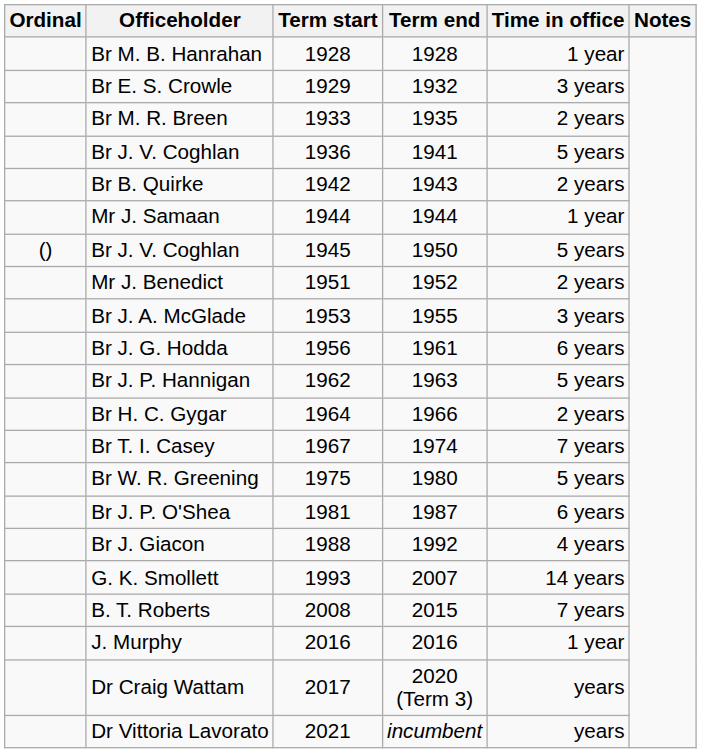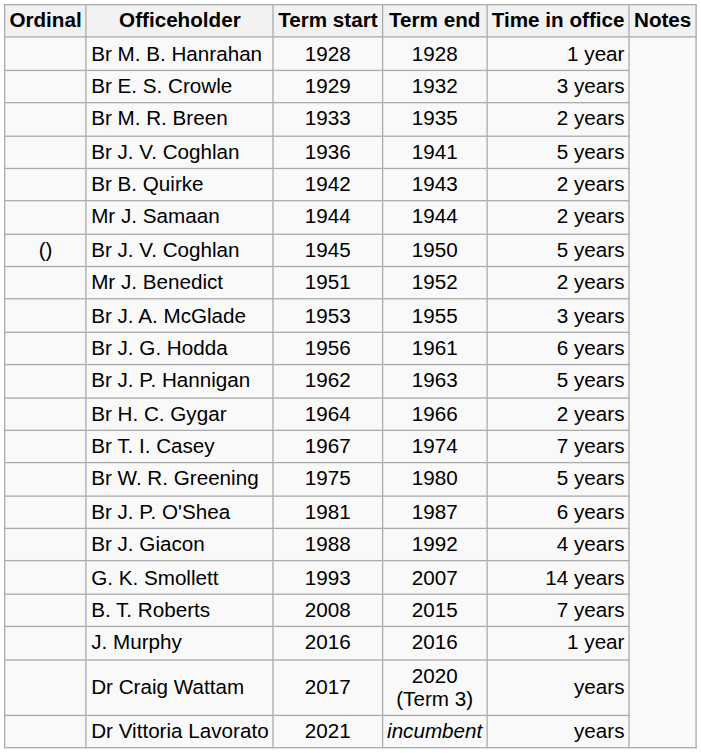 <table class="wikitable sortable">
 <tr>
 <th>Ordinal</th>
 <th>Officeholder</th>
 <th>Term start</th>
 <th>Term end</th>
 <th>Time in office</th>
 <th>Notes</th>
 </tr>
 <tr>
 <td align=center></td>
 <td>Br M. B. Hanrahan</td>
 <td align=center>1928</td>
 <td align=center>1928</td>
 <td align=right>1 year</td>
 <td rowspan="22"></td>
 </tr>
 <tr>
 <td align=center></td>
 <td>Br E. S. Crowle</td>
 <td align=center>1929</td>
 <td align=center>1932</td>
 <td align=right>3 years</td>
 </tr>
 <tr>
 <td align=center></td>
 <td>Br M. R. Breen</td>
 <td align=center>1933</td>
 <td align=center>1935</td>
 <td align=right>2 years</td>
 </tr>
 <tr>
 <td align=center></td>
 <td>Br J. V. Coghlan</td>
 <td align=center>1936</td>
 <td align=center>1941</td>
 <td align=right>5 years</td>
 </tr>
 <tr>
 <td align=center></td>
 <td>Br B. Quirke</td>
 <td align=center>1942</td>
 <td align=center>1943</td>
 <td align=right>2 years</td>
 </tr>
 <tr>
 <td align=center></td>
 <td>Mr J. Samaan</td>
 <td align=center>1944</td>
 <td align=center>1944</td>
-<td align=right>1 year</td>
+<td align=right>2 years</td>
 </tr>
 <tr>
 <td align=center>()</td>
 <td>Br J. V. Coghlan</td>
 <td align=center>1945</td>
 <td align=center>1950</td>
 <td align=right>5 years</td>
 </tr>
 <tr>
 <td align=center></td>
 <td>Mr J. Benedict</td>
 <td align=center>1951</td>
 <td align=center>1952</td>
 <td align=right>2 years</td>
 </tr>
 <tr>
 <td align=center></td>
 <td>Br J. A. McGlade</td>
 <td align=center>1953</td>
 <td align=center>1955</td>
 <td align=right>3 years</td>
 </tr>
 <tr>
 <td align=center></td>
 <td>Br J. G. Hodda</td>
 <td align=center>1956</td>
 <td align=center>1961</td>
 <td align=right>6 years</td>
 </tr>
 <tr>
 <td align=center></td>
 <td>Br J. P. Hannigan</td>
 <td align=center>1962</td>
 <td align=center>1963</td>
 <td align=right>5 years</td>
 </tr>
 <tr>
 <td align=center></td>
 <td>Br H. C. Gygar</td>
 <td align=center>1964</td>
 <td align=center>1966</td>
 <td align=right>2 years</td>
 </tr>
 <tr>
 <td align=center></td>
 <td>Br T. I. Casey</td>
 <td align=center>1967</td>
 <td align=center>1974</td>
 <td align=right>7 years</td>
 </tr>
 <tr>
 <td align=center></td>
 <td>Br W. R. Greening</td>
 <td align=center>1975</td>
 <td align=center>1980</td>
 <td align=right>5 years</td>
 </tr>
 <tr>
 <td align=center></td>
 <td>Br J. P. O'Shea</td>
 <td align=center>1981</td>
 <td align=center>1987</td>
 <td align=right>6 years</td>
 </tr>
 <tr>
 <td align=center></td>
 <td>Br J. Giacon</td>
 <td align=center>1988</td>
 <td align=center>1992</td>
 <td align=right>4 years</td>
 </tr>
 <tr>
 <td align=center></td>
 <td>G. K. Smollett</td>
 <td align=center>1993</td>
 <td align=center>2007</td>
 <td align=right>14 years</td>
 </tr>
 <tr>
 <td align=center></td>
 <td>B. T. Roberts</td>
 <td align=center>2008</td>
 <td align=center>2015</td>
 <td align=right>7 years</td>
 </tr>
 <tr>
 <td align=center></td>
 <td>J. Murphy</td>
 <td align=center>2016</td>
 <td align=center>2016</td>
 <td align=right>1 year</td>
 </tr>
 <tr>
 <td align=center></td>
 <td>Dr Craig Wattam</td>
 <td align=center>2017</td>
 <td align=center>2020<br>(Term 3)</td>
 <td align="right"> years</td>
 </tr>
 <tr>
 <td align=center></td>
 <td>Dr Vittoria Lavorato</td>
 <td align="center">2021</td>
 <td align=center><em>incumbent</em></td>
 <td align=right> years</td>
 </tr>
 </table>
